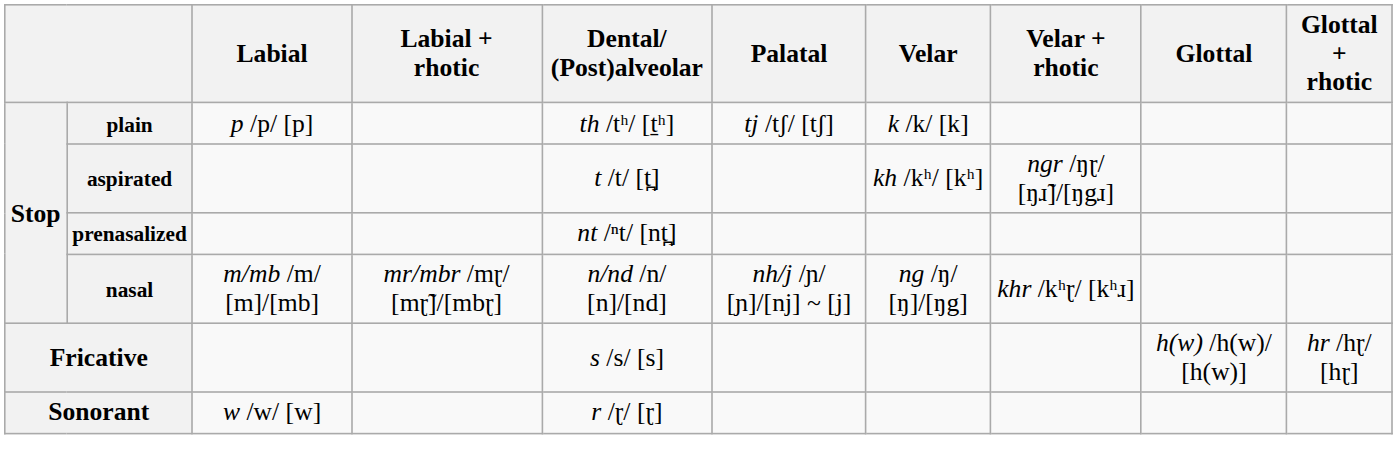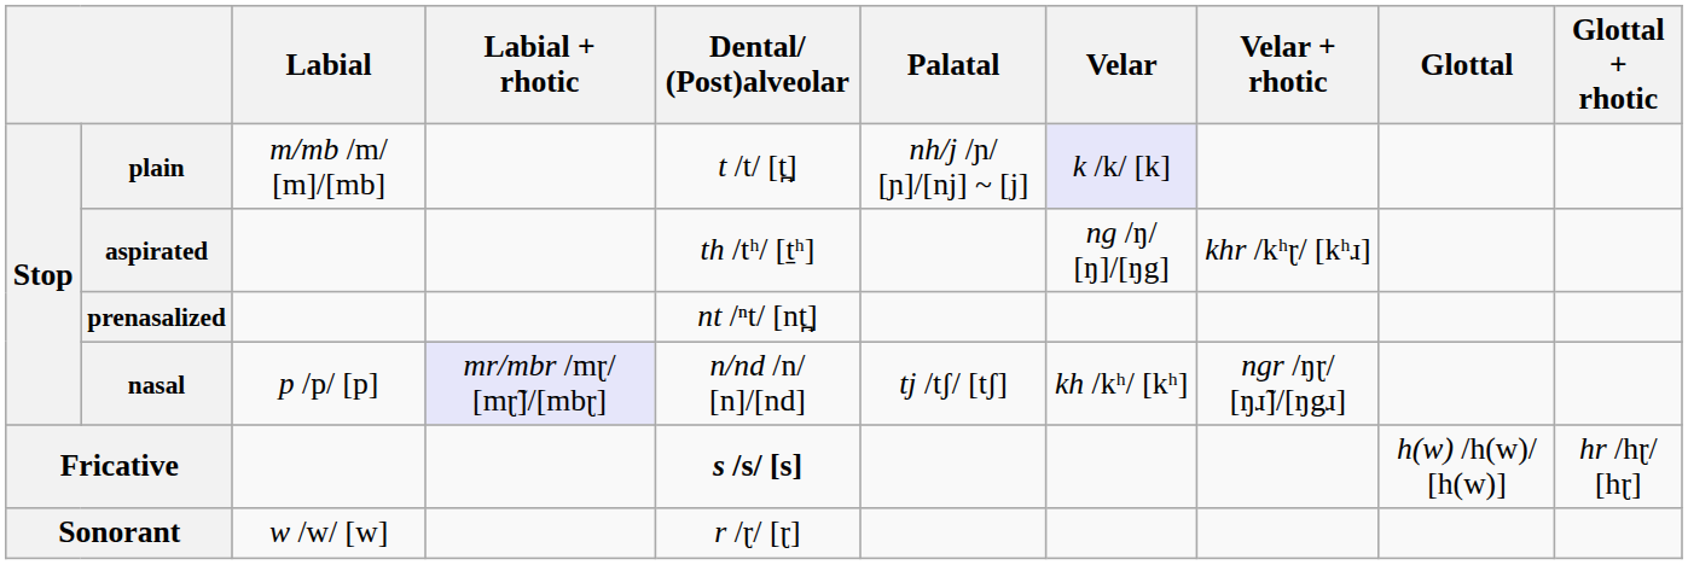 <table class="wikitable" style="text-align: center;">
 <tr>
 <th colspan="2"></th>
 <th>Labial</th>
 <th>Labial +<br>rhotic</th>
 <th>Dental/<br>(Post)alveolar</th>
 <th>Palatal</th>
 <th>Velar</th>
 <th>Velar +<br>rhotic</th>
 <th>Glottal</th>
 <th>Glottal +<br>rhotic</th>
 </tr>
 <tr>
 <th rowspan="4">Stop</th>
 <th><small>plain</small></th>
-<td><em>p</em> /p/ [p]</td>
+<td><em>m/mb</em> /m/ [m]/[mb]</td>
 <td></td>
-<td><em>th</em> /tʰ/ [t̠ʰ]</td>
-<td><em>tj</em> /tʃ/ [tʃ]</td>
-<td><em>k</em> /k/ [k]</td>
+<td><em>t</em> /t/ [t̪]</td>
+<td><em>nh/j</em> /ɲ/ [ɲ]/[nj] ~ [j]</td>
+<td style="background: lavender;"><em>k</em> /k/ [k]</td>
 <td></td>
 <td></td>
 <td></td>
 </tr>
 <tr>
 <th><small>aspirated</small></th>
 <td></td>
 <td></td>
-<td><em>t</em> /t/ [t̪]</td>
+<td><em>th</em> /tʰ/ [t̠ʰ]</td>
 <td></td>
-<td><em>kh</em> /kʰ/ [kʰ]</td>
-<td><em>ngr</em> /ŋɽ/ [ŋɹ̃]/[ŋgɹ]</td>
+<td><em>ng</em> /ŋ/ [ŋ]/[ŋg]</td>
+<td><em>khr</em> /kʰɽ/ [kʰɹ]</td>
 <td></td>
 <td></td>
 </tr>
 <tr>
 <th><small>prenasalized</small></th>
 <td></td>
 <td></td>
 <td><em>nt</em> /ⁿt/ [nt̪]</td>
 <td></td>
 <td></td>
 <td></td>
 <td></td>
 <td></td>
 </tr>
 <tr>
 <th><small>nasal</small></th>
-<td><em>m/mb</em> /m/ [m]/[mb]</td>
-<td><em>mr/mbr</em> /mɽ/ [mɽ̃]/[mbɽ]</td>
+<td><em>p</em> /p/ [p]</td>
+<td style="background: lavender;"><em>mr/mbr</em> /mɽ/ [mɽ̃]/[mbɽ]</td>
 <td><em>n/nd</em> /n/ [n]/[nd]</td>
-<td><em>nh/j</em> /ɲ/ [ɲ]/[nj] ~ [j]</td>
-<td><em>ng</em> /ŋ/ [ŋ]/[ŋg]</td>
-<td><em>khr</em> /kʰɽ/ [kʰɹ]</td>
+<td><em>tj</em> /tʃ/ [tʃ]</td>
+<td><em>kh</em> /kʰ/ [kʰ]</td>
+<td><em>ngr</em> /ŋɽ/ [ŋɹ̃]/[ŋgɹ]</td>
 <td></td>
 <td></td>
 </tr>
 <tr>
 <th colspan="2">Fricative</th>
 <td></td>
 <td></td>
-<td><em>s</em> /s/ [s]</td>
+<td><strong><em>s</em> /s/ [s]</strong></td>
 <td></td>
 <td></td>
 <td></td>
 <td><em>h(w)</em> /h(w)/ [h(w)]</td>
 <td><em>hr</em> /hɽ/ [hɽ]</td>
 </tr>
 <tr>
 <th colspan="2">Sonorant</th>
 <td><em>w</em> /w/ [w]</td>
 <td></td>
 <td><em>r</em> /ɽ/ [ɽ]</td>
 <td></td>
 <td></td>
 <td></td>
 <td></td>
 <td></td>
 </tr>
 </table>
